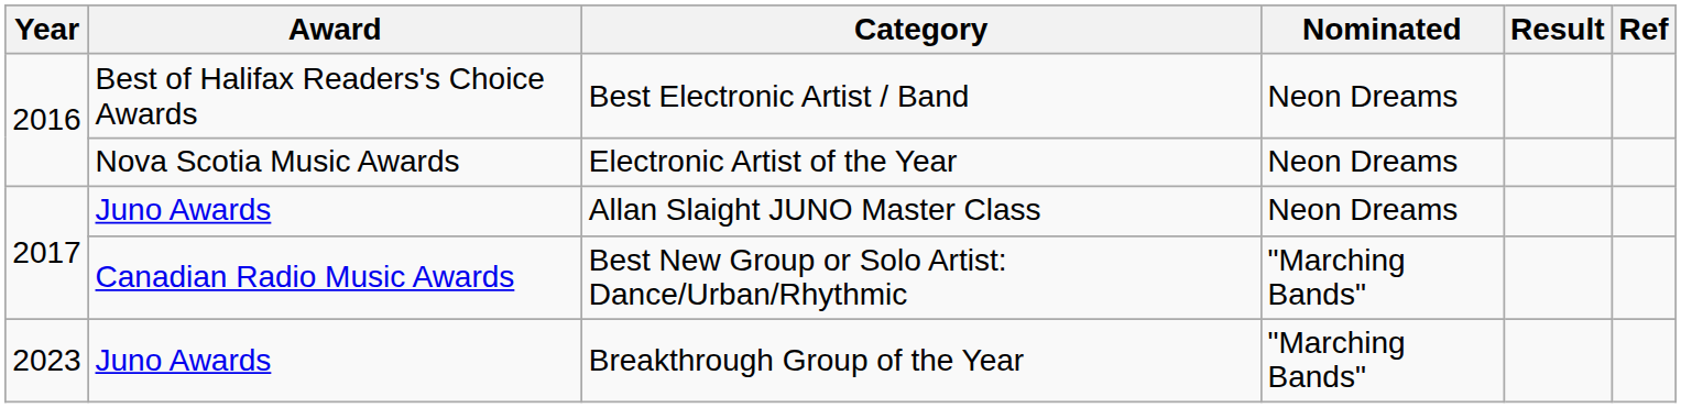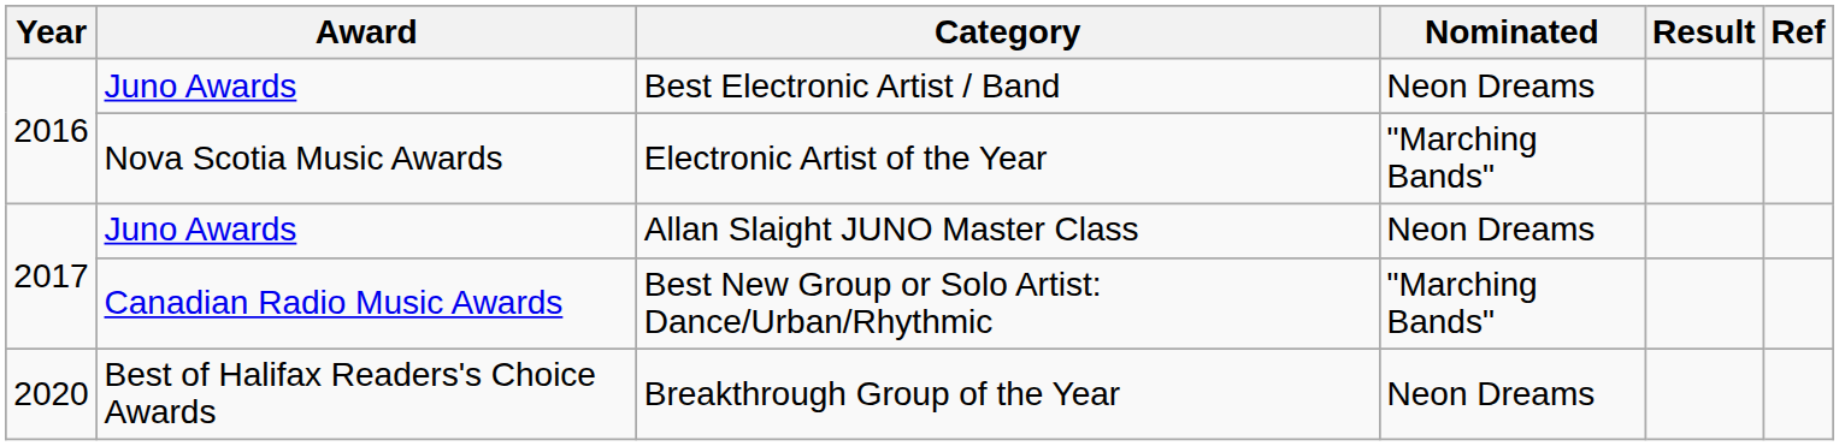 <table class="wikitable">
 <tr>
 <th>Year</th>
 <th>Award</th>
 <th>Category</th>
 <th>Nominated</th>
 <th>Result</th>
 <th>Ref</th>
 </tr>
 <tr>
 <td rowspan=2>2016</td>
-<td>Best of Halifax Readers's Choice Awards</td>
+<td><a href='#'>Juno Awards</a></td>
 <td>Best Electronic Artist / Band</td>
 <td>Neon Dreams</td>
 <td></td>
 <td></td>
 </tr>
 <tr>
 <td>Nova Scotia Music Awards</td>
 <td>Electronic Artist of the Year</td>
-<td>Neon Dreams</td>
+<td>"Marching Bands"</td>
 <td></td>
 <td></td>
 </tr>
 <tr>
 <td rowspan=2>2017</td>
 <td><a href='#'>Juno Awards</a></td>
 <td>Allan Slaight JUNO Master Class</td>
 <td>Neon Dreams</td>
 <td></td>
 <td></td>
 </tr>
 <tr>
 <td><a href='#'>Canadian Radio Music Awards</a></td>
 <td>Best New Group or Solo Artist: Dance/Urban/Rhythmic</td>
 <td>"Marching Bands"</td>
 <td></td>
 <td></td>
 </tr>
 <tr>
-<td>2023</td>
-<td><a href='#'>Juno Awards</a></td>
+<td>2020</td>
+<td>Best of Halifax Readers's Choice Awards</td>
 <td>Breakthrough Group of the Year</td>
-<td>"Marching Bands"</td>
+<td>Neon Dreams</td>
 <td></td>
 <td></td>
 </tr>
 </table>
